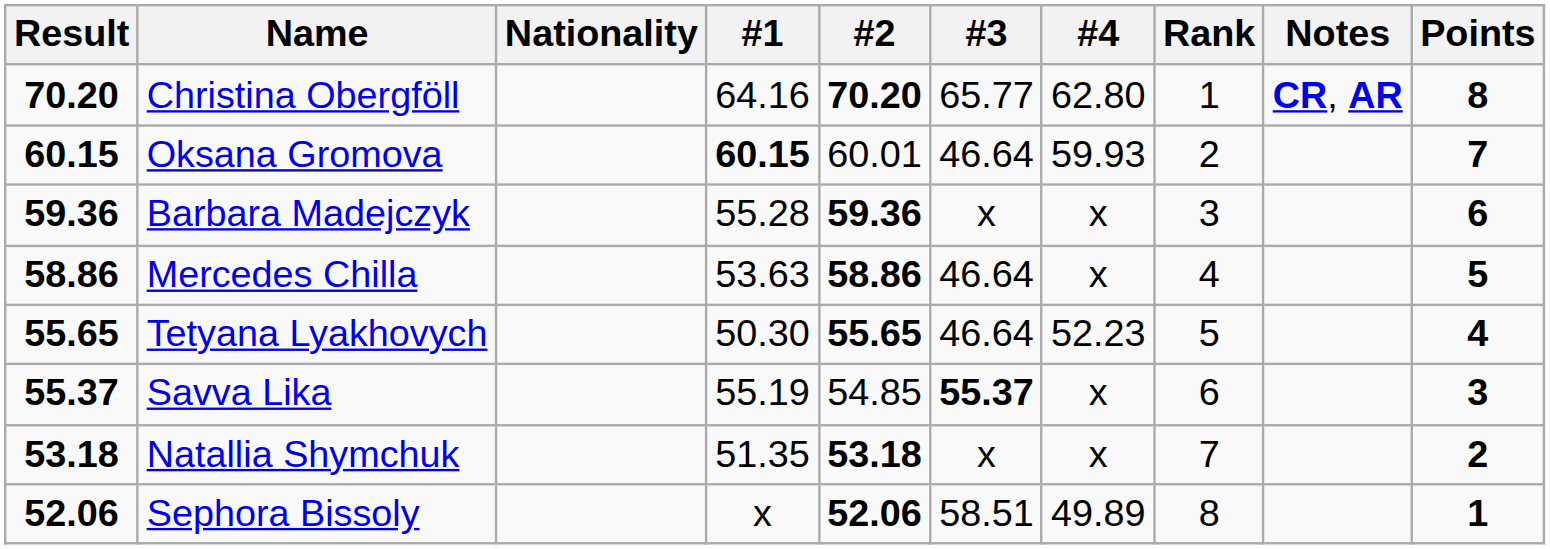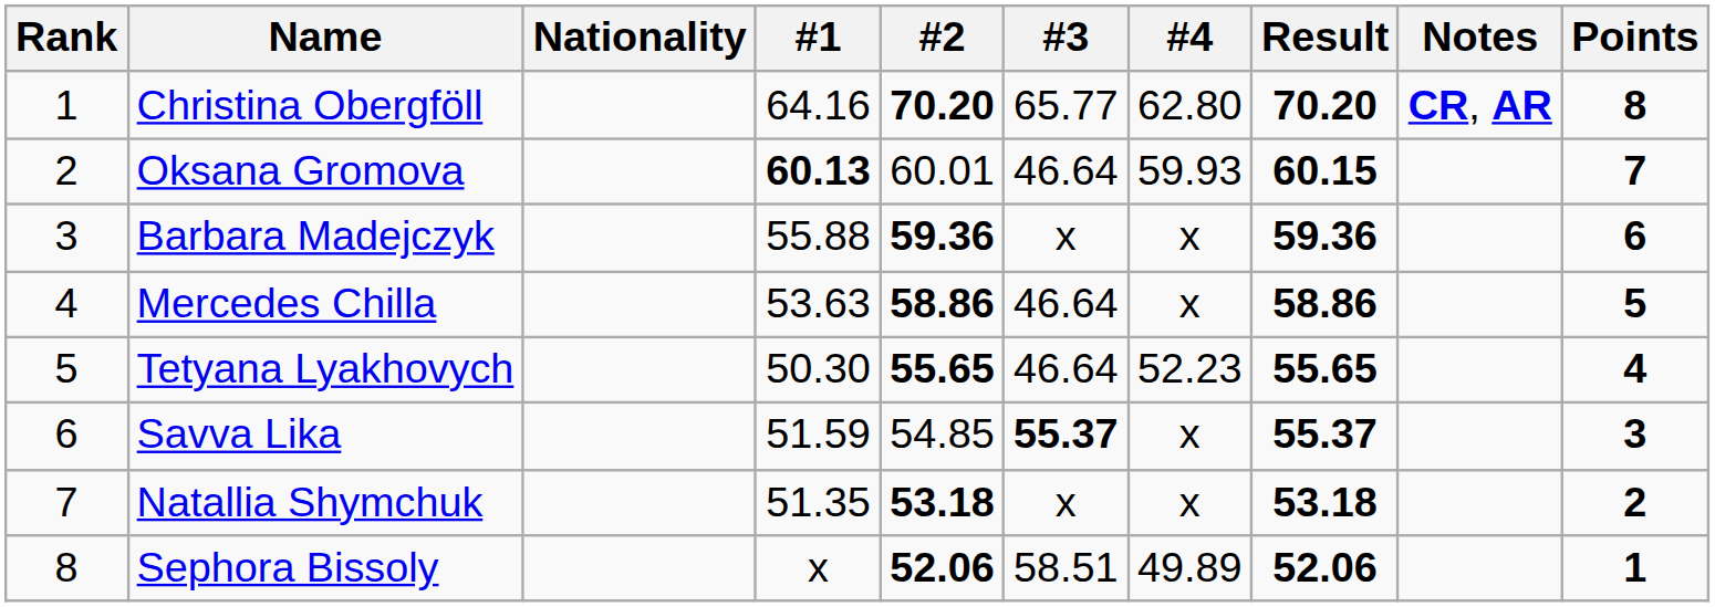 <table class="wikitable sortable" style="text-align:center">
 <tr>
-<th>Result</th>
+<th>Rank</th>
 <th>Name</th>
 <th>Nationality</th>
 <th>#1</th>
 <th>#2</th>
 <th>#3</th>
 <th>#4</th>
-<th>Rank</th>
+<th>Result</th>
 <th>Notes</th>
 <th>Points</th>
 </tr>
 <tr>
-<td><strong>70.20</strong></td>
+<td>1</td>
 <td align=left><a href='#'>Christina Obergföll</a></td>
 <td align=left></td>
 <td>64.16</td>
 <td><strong>70.20</strong></td>
 <td>65.77</td>
 <td>62.80</td>
-<td>1</td>
+<td><strong>70.20</strong></td>
 <td><strong><a href='#'>CR</a></strong>, <strong><a href='#'>AR</a></strong></td>
 <td><strong>8</strong></td>
 </tr>
 <tr>
-<td><strong>60.15</strong></td>
+<td>2</td>
 <td align=left><a href='#'>Oksana Gromova</a></td>
 <td align=left></td>
-<td><strong>60.15</strong></td>
+<td><strong>60.13</strong></td>
 <td>60.01</td>
 <td>46.64</td>
 <td>59.93</td>
-<td>2</td>
+<td><strong>60.15</strong></td>
 <td></td>
 <td><strong>7</strong></td>
 </tr>
 <tr>
-<td><strong>59.36</strong></td>
+<td>3</td>
 <td align=left><a href='#'>Barbara Madejczyk</a></td>
 <td align=left></td>
-<td>55.28</td>
+<td>55.88</td>
 <td><strong>59.36</strong></td>
 <td>x</td>
 <td>x</td>
-<td>3</td>
+<td><strong>59.36</strong></td>
 <td></td>
 <td><strong>6</strong></td>
 </tr>
 <tr>
-<td><strong>58.86</strong></td>
+<td>4</td>
 <td align=left><a href='#'>Mercedes Chilla</a></td>
 <td align=left></td>
 <td>53.63</td>
 <td><strong>58.86</strong></td>
 <td>46.64</td>
 <td>x</td>
-<td>4</td>
+<td><strong>58.86</strong></td>
 <td></td>
 <td><strong>5</strong></td>
 </tr>
 <tr>
-<td><strong>55.65</strong></td>
+<td>5</td>
 <td align=left><a href='#'>Tetyana Lyakhovych</a></td>
 <td align=left></td>
 <td>50.30</td>
 <td><strong>55.65</strong></td>
 <td>46.64</td>
 <td>52.23</td>
-<td>5</td>
+<td><strong>55.65</strong></td>
 <td></td>
 <td><strong>4</strong></td>
 </tr>
 <tr>
-<td><strong>55.37</strong></td>
+<td>6</td>
 <td align=left><a href='#'>Savva Lika</a></td>
 <td align=left></td>
-<td>55.19</td>
+<td>51.59</td>
 <td>54.85</td>
 <td><strong>55.37</strong></td>
 <td>x</td>
-<td>6</td>
+<td><strong>55.37</strong></td>
 <td></td>
 <td><strong>3</strong></td>
 </tr>
 <tr>
-<td><strong>53.18</strong></td>
+<td>7</td>
 <td align=left><a href='#'>Natallia Shymchuk</a></td>
 <td align=left></td>
 <td>51.35</td>
 <td><strong>53.18</strong></td>
 <td>x</td>
 <td>x</td>
-<td>7</td>
+<td><strong>53.18</strong></td>
 <td></td>
 <td><strong>2</strong></td>
 </tr>
 <tr>
-<td><strong>52.06</strong></td>
+<td>8</td>
 <td align=left><a href='#'>Sephora Bissoly</a></td>
 <td align=left></td>
 <td>x</td>
 <td><strong>52.06</strong></td>
 <td>58.51</td>
 <td>49.89</td>
-<td>8</td>
+<td><strong>52.06</strong></td>
 <td></td>
 <td><strong>1</strong></td>
 </tr>
 </table>
